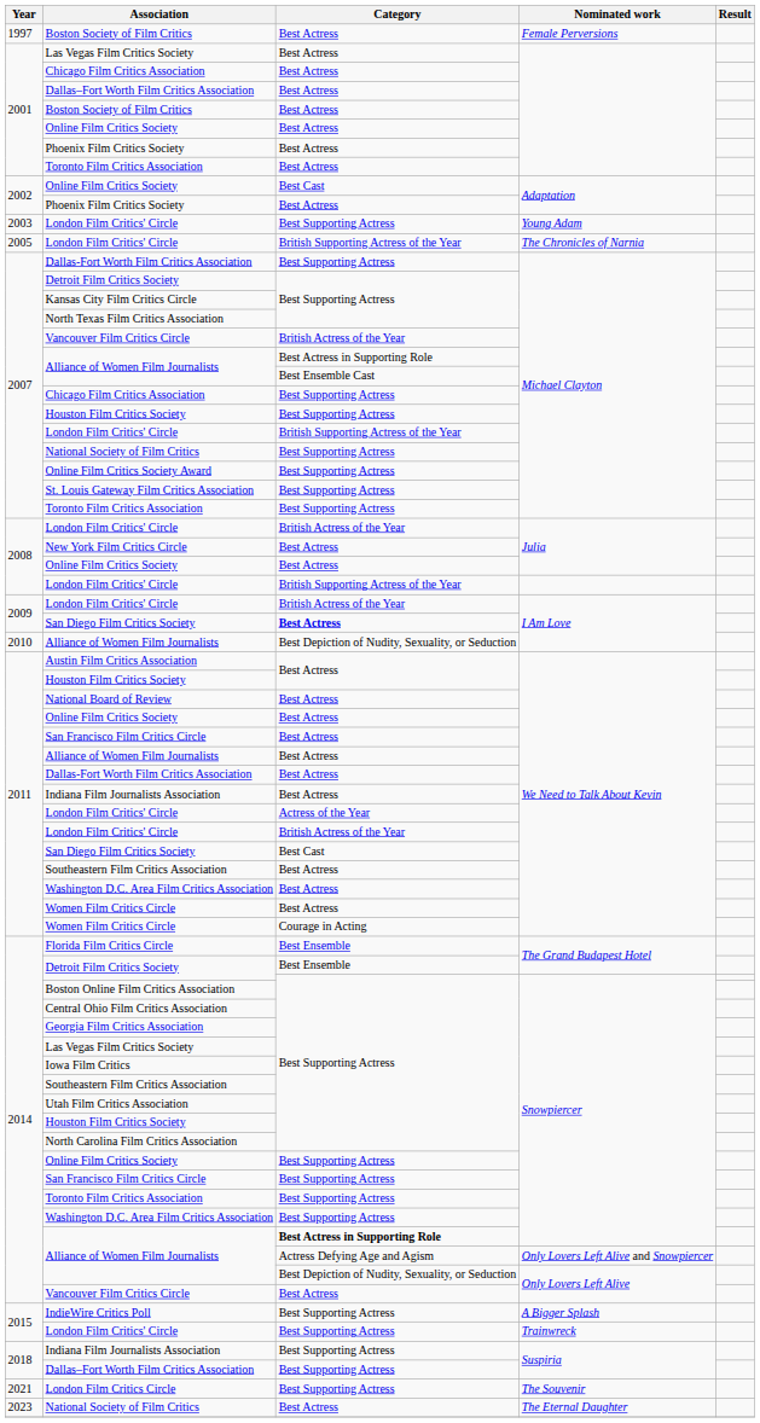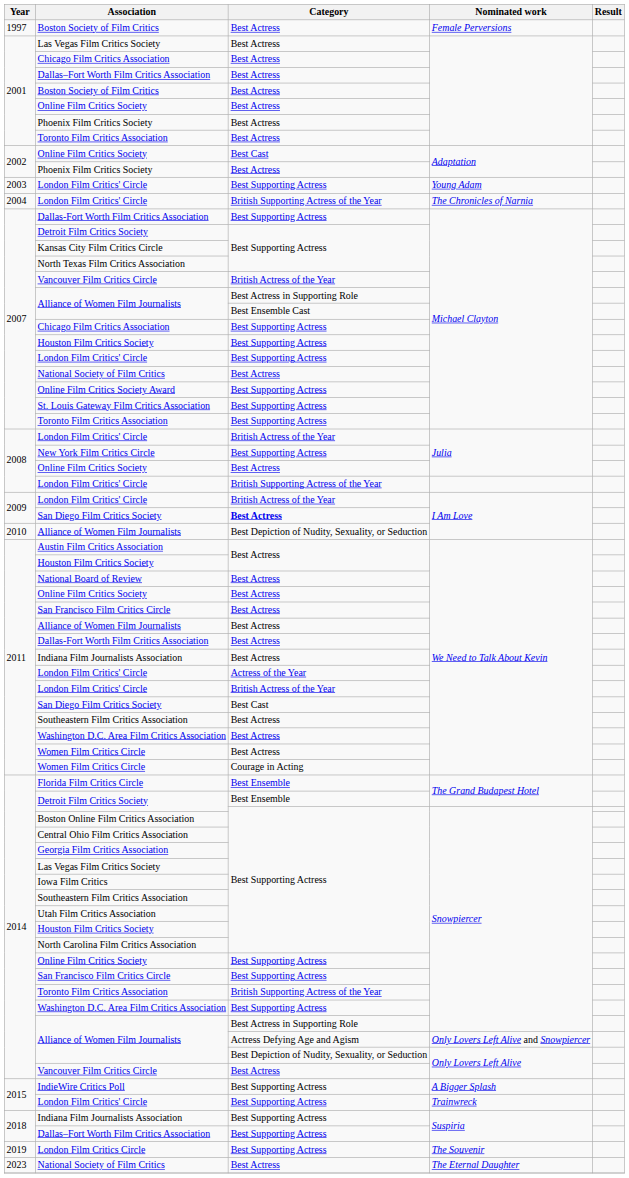 <table class="wikitable sortable">
 <tr>
 <th width=5%>Year</th>
 <th>Association</th>
 <th>Category</th>
 <th>Nominated work</th>
 <th>Result</th>
 </tr>
 <tr>
 <td>1997</td>
 <td><a href='#'>Boston Society of Film Critics</a></td>
 <td><a href='#'>Best Actress</a></td>
 <td><em><a href='#'>Female Perversions</a></em></td>
 <td></td>
 </tr>
 <tr>
 <td rowspan="7">2001</td>
 <td>Las Vegas Film Critics Society</td>
 <td>Best Actress</td>
 <td rowspan="7"><em></em></td>
 <td></td>
 </tr>
 <tr>
 <td><a href='#'>Chicago Film Critics Association</a></td>
 <td><a href='#'>Best Actress</a></td>
 <td></td>
 </tr>
 <tr>
 <td><a href='#'>Dallas–Fort Worth Film Critics Association</a></td>
 <td><a href='#'>Best Actress</a></td>
 <td></td>
 </tr>
 <tr>
 <td><a href='#'>Boston Society of Film Critics</a></td>
 <td><a href='#'>Best Actress</a></td>
 <td></td>
 </tr>
 <tr>
 <td><a href='#'>Online Film Critics Society</a></td>
 <td><a href='#'>Best Actress</a></td>
 <td></td>
 </tr>
 <tr>
 <td>Phoenix Film Critics Society</td>
 <td>Best Actress</td>
 <td></td>
 </tr>
 <tr>
 <td><a href='#'>Toronto Film Critics Association</a></td>
 <td><a href='#'>Best Actress</a></td>
 <td></td>
 </tr>
 <tr>
 <td rowspan="2">2002</td>
 <td><a href='#'>Online Film Critics Society</a></td>
 <td><a href='#'>Best Cast</a></td>
 <td rowspan="2"><em><a href='#'>Adaptation</a></em></td>
 <td></td>
 </tr>
 <tr>
 <td>Phoenix Film Critics Society</td>
 <td><a href='#'>Best Actress</a></td>
 <td></td>
 </tr>
 <tr>
 <td>2003</td>
 <td><a href='#'>London Film Critics' Circle</a></td>
 <td><a href='#'>Best Supporting Actress</a></td>
 <td><em><a href='#'>Young Adam</a></em></td>
 <td></td>
 </tr>
 <tr>
-<td>2005</td>
+<td>2004</td>
 <td><a href='#'>London Film Critics' Circle</a></td>
 <td><a href='#'>British Supporting Actress of the Year</a></td>
 <td><em><a href='#'>The Chronicles of Narnia</a></em></td>
 <td></td>
 </tr>
 <tr>
 <td rowspan="14">2007</td>
 <td><a href='#'>Dallas-Fort Worth Film Critics Association</a></td>
 <td><a href='#'>Best Supporting Actress</a></td>
 <td rowspan="14"><em><a href='#'>Michael Clayton</a></em></td>
 <td></td>
 </tr>
 <tr>
 <td><a href='#'>Detroit Film Critics Society</a></td>
 <td rowspan="3">Best Supporting Actress</td>
 <td></td>
 </tr>
 <tr>
 <td>Kansas City Film Critics Circle</td>
 <td></td>
 </tr>
 <tr>
 <td>North Texas Film Critics Association</td>
 <td></td>
 </tr>
 <tr>
 <td><a href='#'>Vancouver Film Critics Circle</a></td>
 <td><a href='#'>British Actress of the Year</a></td>
 <td></td>
 </tr>
 <tr>
 <td rowspan="2"><a href='#'>Alliance of Women Film Journalists</a></td>
 <td>Best Actress in Supporting Role</td>
 <td></td>
 </tr>
 <tr>
 <td>Best Ensemble Cast</td>
 <td></td>
 </tr>
 <tr>
 <td><a href='#'>Chicago Film Critics Association</a></td>
 <td><a href='#'>Best Supporting Actress</a></td>
 <td></td>
 </tr>
 <tr>
 <td><a href='#'>Houston Film Critics Society</a></td>
 <td><a href='#'>Best Supporting Actress</a></td>
 <td></td>
 </tr>
 <tr>
 <td><a href='#'>London Film Critics' Circle</a></td>
-<td><a href='#'>British Supporting Actress of the Year</a></td>
+<td><a href='#'>Best Supporting Actress</a></td>
 <td></td>
 </tr>
 <tr>
 <td><a href='#'>National Society of Film Critics</a></td>
-<td><a href='#'>Best Supporting Actress</a></td>
+<td><a href='#'>Best Actress</a></td>
 <td></td>
 </tr>
 <tr>
 <td><a href='#'>Online Film Critics Society Award</a></td>
 <td><a href='#'>Best Supporting Actress</a></td>
 <td></td>
 </tr>
 <tr>
 <td><a href='#'>St. Louis Gateway Film Critics Association</a></td>
 <td><a href='#'>Best Supporting Actress</a></td>
 <td></td>
 </tr>
 <tr>
 <td><a href='#'>Toronto Film Critics Association</a></td>
 <td><a href='#'>Best Supporting Actress</a></td>
 <td></td>
 </tr>
 <tr>
 <td rowspan="4">2008</td>
 <td><a href='#'>London Film Critics' Circle</a></td>
 <td><a href='#'>British Actress of the Year</a></td>
 <td rowspan="3"><em><a href='#'>Julia</a></em></td>
 <td></td>
 </tr>
 <tr>
 <td><a href='#'>New York Film Critics Circle</a></td>
-<td><a href='#'>Best Actress</a></td>
+<td><a href='#'>Best Supporting Actress</a></td>
 <td></td>
 </tr>
 <tr>
 <td><a href='#'>Online Film Critics Society</a></td>
 <td><a href='#'>Best Actress</a></td>
 <td></td>
 </tr>
 <tr>
 <td><a href='#'>London Film Critics' Circle</a></td>
 <td><a href='#'>British Supporting Actress of the Year</a></td>
 <td rowspan="1"><em></em></td>
 <td></td>
 </tr>
 <tr>
 <td rowspan="2">2009</td>
 <td><a href='#'>London Film Critics' Circle</a></td>
 <td><a href='#'>British Actress of the Year</a></td>
 <td rowspan="3"><em><a href='#'>I Am Love</a></em></td>
 <td></td>
 </tr>
 <tr>
 <td><a href='#'>San Diego Film Critics Society</a></td>
 <td><strong><a href='#'>Best Actress</a></strong></td>
 <td></td>
 </tr>
 <tr>
 <td>2010</td>
 <td><a href='#'>Alliance of Women Film Journalists</a></td>
 <td>Best Depiction of Nudity, Sexuality, or Seduction</td>
 <td></td>
 </tr>
 <tr>
 <td rowspan="15">2011</td>
 <td><a href='#'>Austin Film Critics Association</a></td>
 <td rowspan="2">Best Actress</td>
 <td rowspan="15"><em><a href='#'>We Need to Talk About Kevin</a></em></td>
 <td></td>
 </tr>
 <tr>
 <td><a href='#'>Houston Film Critics Society</a></td>
 <td></td>
 </tr>
 <tr>
 <td><a href='#'>National Board of Review</a></td>
 <td><a href='#'>Best Actress</a></td>
 <td></td>
 </tr>
 <tr>
 <td><a href='#'>Online Film Critics Society</a></td>
 <td><a href='#'>Best Actress</a></td>
 <td></td>
 </tr>
 <tr>
 <td><a href='#'>San Francisco Film Critics Circle</a></td>
 <td><a href='#'>Best Actress</a></td>
 <td></td>
 </tr>
 <tr>
 <td><a href='#'>Alliance of Women Film Journalists</a></td>
 <td>Best Actress</td>
 <td></td>
 </tr>
 <tr>
 <td><a href='#'>Dallas-Fort Worth Film Critics Association</a></td>
 <td><a href='#'>Best Actress</a></td>
 <td></td>
 </tr>
 <tr>
 <td>Indiana Film Journalists Association</td>
 <td>Best Actress</td>
 <td></td>
 </tr>
 <tr>
 <td><a href='#'>London Film Critics' Circle</a></td>
 <td><a href='#'>Actress of the Year</a></td>
 <td></td>
 </tr>
 <tr>
 <td><a href='#'>London Film Critics' Circle</a></td>
 <td><a href='#'>British Actress of the Year</a></td>
 <td></td>
 </tr>
 <tr>
 <td><a href='#'>San Diego Film Critics Society</a></td>
 <td>Best Cast</td>
 <td></td>
 </tr>
 <tr>
 <td>Southeastern Film Critics Association</td>
 <td>Best Actress</td>
 <td></td>
 </tr>
 <tr>
 <td><a href='#'>Washington D.C. Area Film Critics Association</a></td>
 <td><a href='#'>Best Actress</a></td>
 <td></td>
 </tr>
 <tr>
 <td><a href='#'>Women Film Critics Circle</a></td>
 <td>Best Actress</td>
 <td></td>
 </tr>
 <tr>
 <td><a href='#'>Women Film Critics Circle</a></td>
 <td>Courage in Acting</td>
 <td></td>
 </tr>
 <tr>
 <td rowspan="20">2014</td>
 <td><a href='#'>Florida Film Critics Circle</a></td>
 <td><a href='#'>Best Ensemble</a></td>
 <td rowspan="2"><em><a href='#'>The Grand Budapest Hotel</a></em></td>
 <td></td>
 </tr>
 <tr>
 <td rowspan="2"><a href='#'>Detroit Film Critics Society</a></td>
 <td>Best Ensemble</td>
 <td></td>
 </tr>
 <tr>
 <td rowspan="10">Best Supporting Actress</td>
 <td rowspan="15"><em><a href='#'>Snowpiercer</a></em></td>
 <td></td>
 </tr>
 <tr>
 <td>Boston Online Film Critics Association</td>
 <td></td>
 </tr>
 <tr>
 <td>Central Ohio Film Critics Association</td>
 <td></td>
 </tr>
 <tr>
 <td><a href='#'>Georgia Film Critics Association</a></td>
 <td></td>
 </tr>
 <tr>
 <td>Las Vegas Film Critics Society</td>
 <td></td>
 </tr>
 <tr>
 <td>Iowa Film Critics</td>
 <td></td>
 </tr>
 <tr>
 <td>Southeastern Film Critics Association</td>
 <td></td>
 </tr>
 <tr>
 <td>Utah Film Critics Association</td>
 <td></td>
 </tr>
 <tr>
 <td><a href='#'>Houston Film Critics Society</a></td>
 <td></td>
 </tr>
 <tr>
 <td>North Carolina Film Critics Association</td>
 <td></td>
 </tr>
 <tr>
 <td><a href='#'>Online Film Critics Society</a></td>
 <td><a href='#'>Best Supporting Actress</a></td>
 <td></td>
 </tr>
 <tr>
 <td><a href='#'>San Francisco Film Critics Circle</a></td>
 <td><a href='#'>Best Supporting Actress</a></td>
 <td></td>
 </tr>
 <tr>
 <td><a href='#'>Toronto Film Critics Association</a></td>
-<td><a href='#'>Best Supporting Actress</a></td>
+<td><a href='#'>British Supporting Actress of the Year</a></td>
 <td></td>
 </tr>
 <tr>
 <td><a href='#'>Washington D.C. Area Film Critics Association</a></td>
 <td><a href='#'>Best Supporting Actress</a></td>
 <td></td>
 </tr>
 <tr>
 <td rowspan="3"><a href='#'>Alliance of Women Film Journalists</a></td>
-<td><strong>Best Actress in Supporting Role</strong></td>
+<td>Best Actress in Supporting Role</td>
 <td></td>
 </tr>
 <tr>
 <td>Actress Defying Age and Agism</td>
 <td><em><a href='#'>Only Lovers Left Alive</a></em> and <em><a href='#'>Snowpiercer</a></em></td>
 <td></td>
 </tr>
 <tr>
 <td>Best Depiction of Nudity, Sexuality, or Seduction</td>
 <td rowspan="2"><em><a href='#'>Only Lovers Left Alive</a></em></td>
 <td></td>
 </tr>
 <tr>
 <td><a href='#'>Vancouver Film Critics Circle</a></td>
 <td><a href='#'>Best Actress</a></td>
 <td></td>
 </tr>
 <tr>
 <td rowspan="2">2015</td>
 <td><a href='#'>IndieWire Critics Poll</a></td>
 <td>Best Supporting Actress</td>
 <td><em><a href='#'>A Bigger Splash</a></em></td>
 <td></td>
 </tr>
 <tr>
 <td><a href='#'>London Film Critics' Circle</a></td>
 <td><a href='#'>Best Supporting Actress</a></td>
 <td><em><a href='#'>Trainwreck</a></em></td>
 <td></td>
 </tr>
 <tr>
 <td rowspan="2">2018</td>
 <td>Indiana Film Journalists Association</td>
 <td>Best Supporting Actress</td>
 <td rowspan="2"><em><a href='#'>Suspiria</a></em></td>
 <td></td>
 </tr>
 <tr>
 <td><a href='#'>Dallas–Fort Worth Film Critics Association</a></td>
 <td><a href='#'>Best Supporting Actress</a></td>
 <td></td>
 </tr>
 <tr>
-<td>2021</td>
+<td>2019</td>
 <td><a href='#'>London Film Critics Circle</a></td>
 <td><a href='#'>Best Supporting Actress</a></td>
 <td><em><a href='#'>The Souvenir</a></em></td>
 <td></td>
 </tr>
 <tr>
 <td>2023</td>
 <td><a href='#'>National Society of Film Critics</a></td>
 <td><a href='#'>Best Actress</a></td>
 <td><em><a href='#'>The Eternal Daughter</a></em></td>
 <td></td>
 </tr>
 <tr>
 </tr>
 </table>
